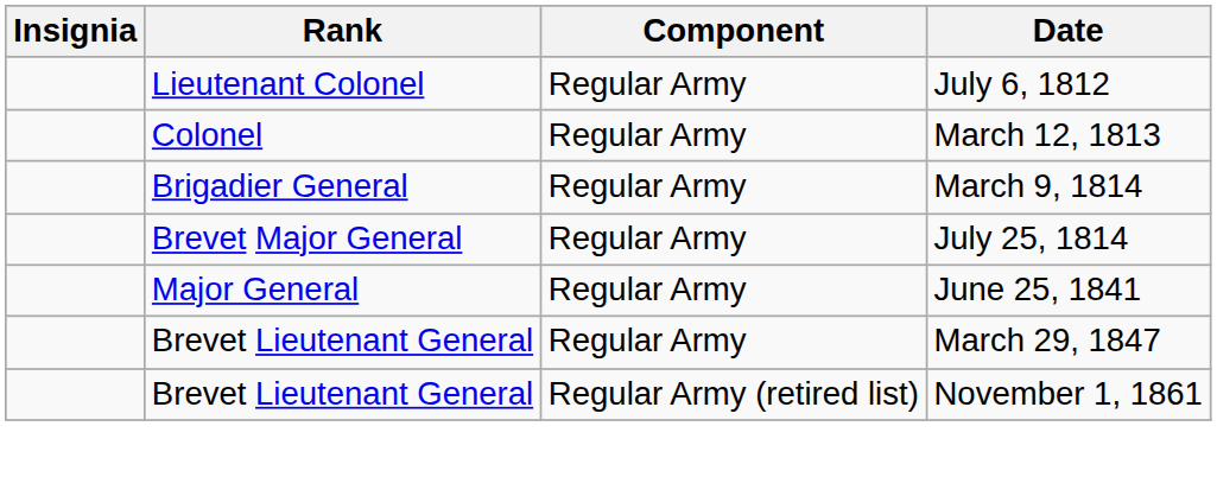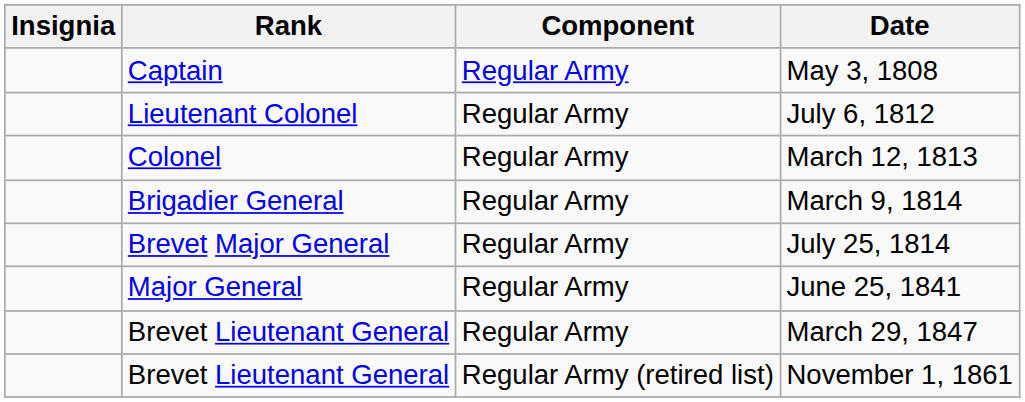 <table class="wikitable">
 <tr>
 <th>Insignia</th>
 <th>Rank</th>
 <th>Component</th>
 <th>Date</th>
+</tr>
+<tr>
+<td></td>
+<td><a href='#'>Captain</a></td>
+<td><a href='#'>Regular Army</a></td>
+<td>May 3, 1808</td>
 </tr>
 <tr>
 <td></td>
 <td><a href='#'>Lieutenant Colonel</a></td>
 <td>Regular Army</td>
 <td>July 6, 1812</td>
 </tr>
 <tr>
 <td></td>
 <td><a href='#'>Colonel</a></td>
 <td>Regular Army</td>
 <td>March 12, 1813</td>
 </tr>
 <tr>
 <td></td>
 <td><a href='#'>Brigadier General</a></td>
 <td>Regular Army</td>
 <td>March 9, 1814</td>
 </tr>
 <tr>
 <td></td>
 <td><a href='#'>Brevet</a> <a href='#'>Major General</a></td>
 <td>Regular Army</td>
 <td>July 25, 1814</td>
 </tr>
 <tr>
 <td></td>
 <td><a href='#'>Major General</a></td>
 <td>Regular Army</td>
 <td>June 25, 1841</td>
 </tr>
 <tr>
 <td></td>
 <td>Brevet <a href='#'>Lieutenant General</a></td>
 <td>Regular Army</td>
 <td>March 29, 1847</td>
 </tr>
 <tr>
 <td></td>
 <td>Brevet <a href='#'>Lieutenant General</a></td>
 <td>Regular Army (retired list)</td>
 <td>November 1, 1861</td>
 </tr>
 </table>
